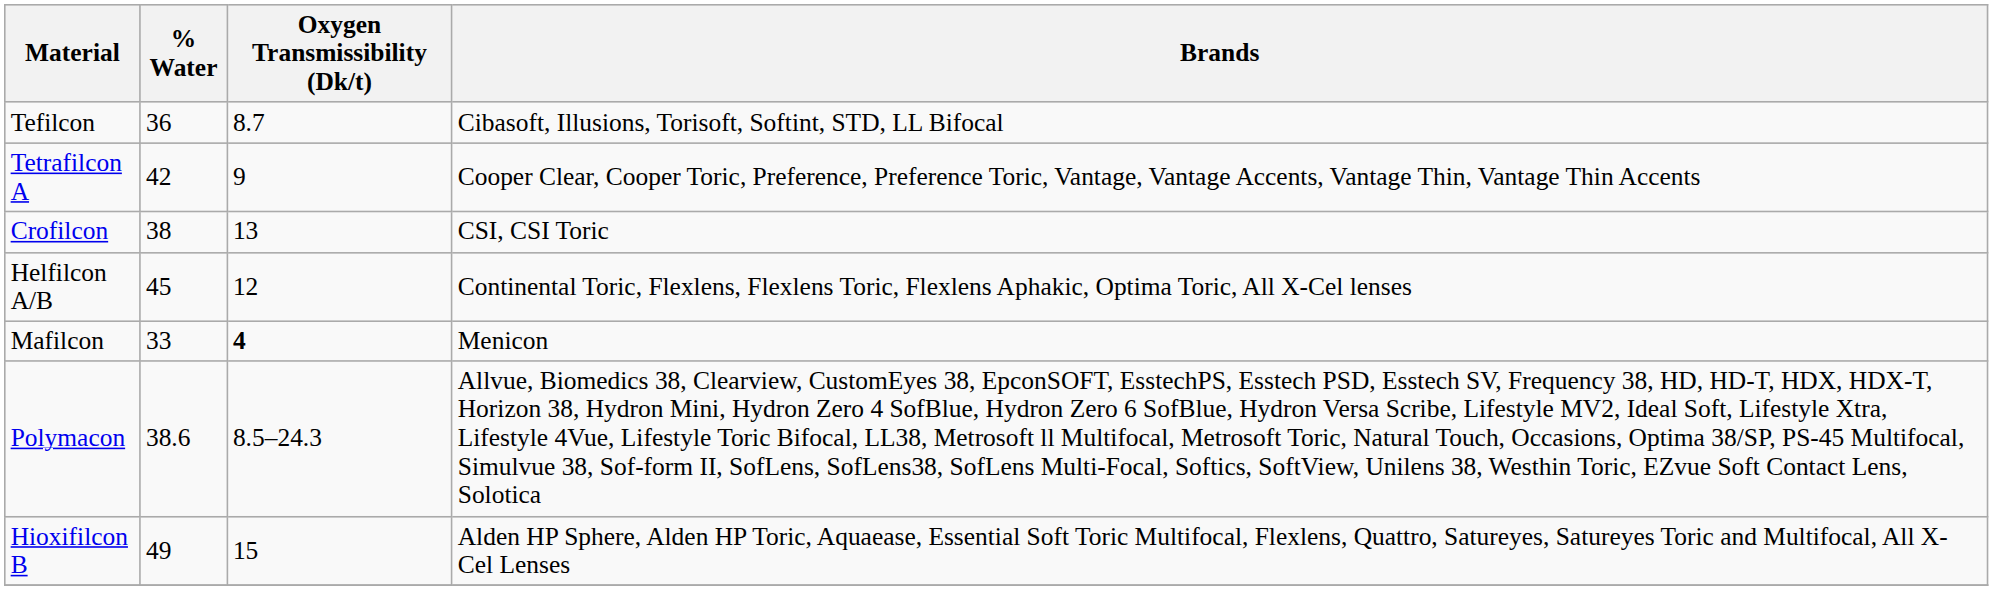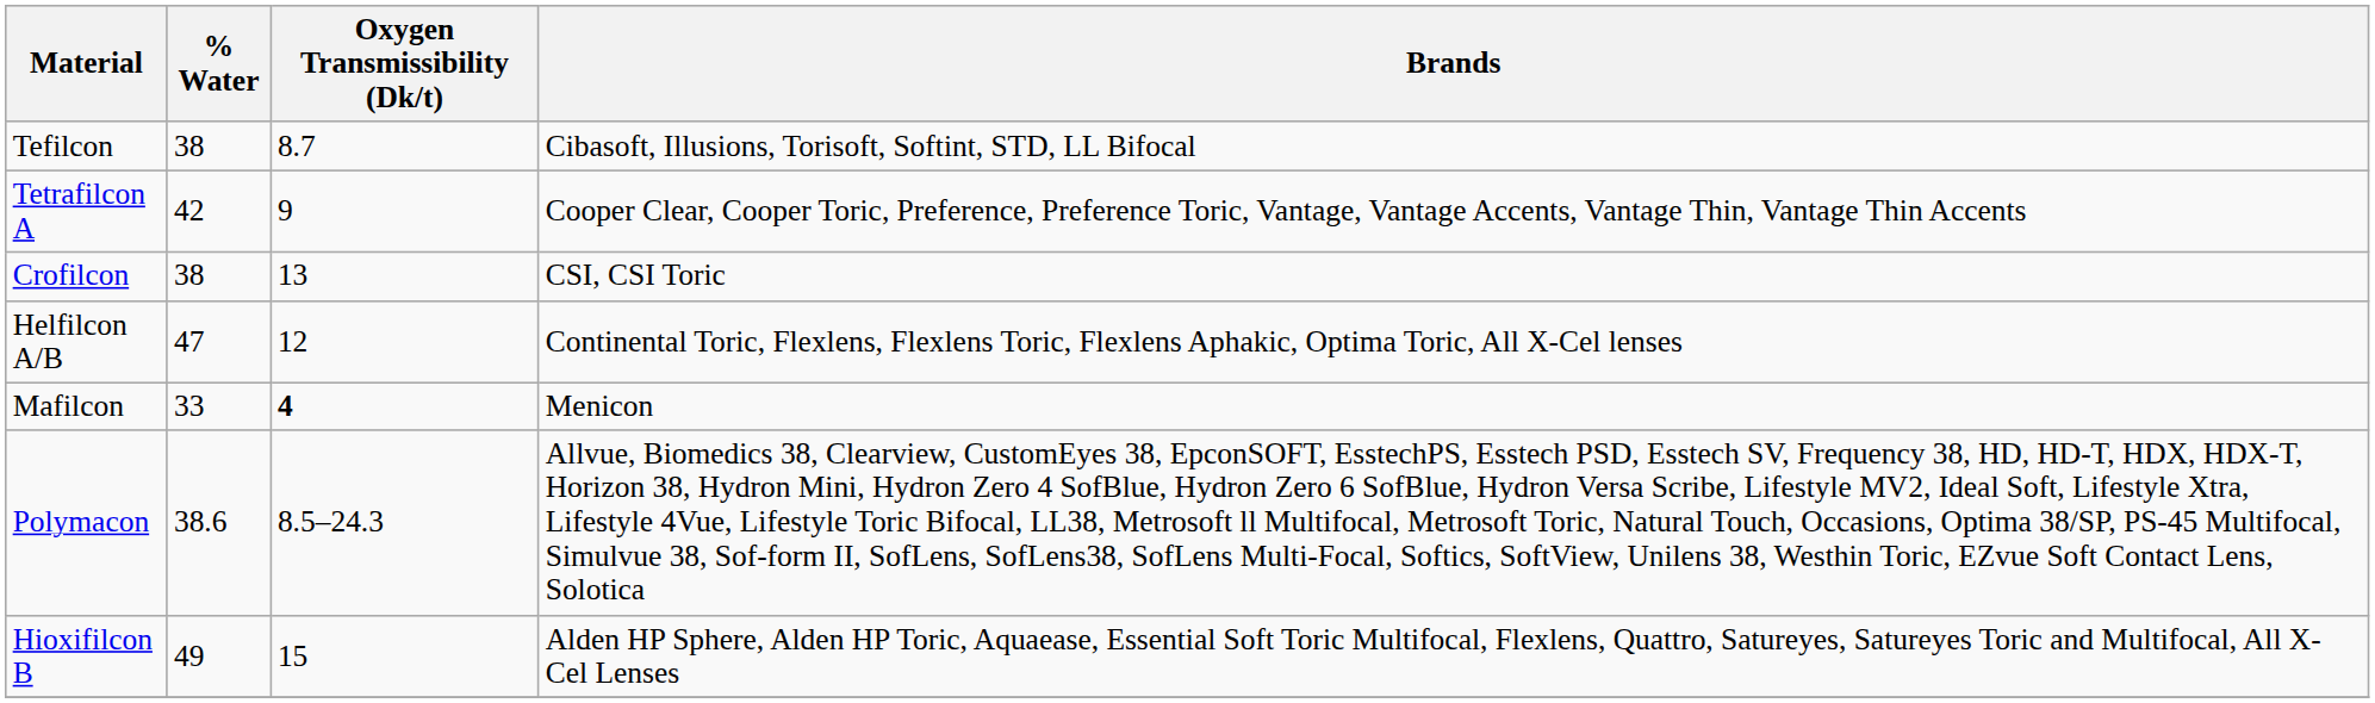 <table class="wikitable sortable">
 <tr>
 <th>Material</th>
 <th>% Water</th>
 <th>Oxygen Transmissibility (Dk/t)</th>
 <th>Brands</th>
 </tr>
 <tr>
 <td>Tefilcon</td>
-<td>36</td>
+<td>38</td>
 <td>8.7</td>
 <td>Cibasoft, Illusions, Torisoft, Softint, STD, LL Bifocal</td>
 </tr>
 <tr>
 <td><a href='#'>Tetrafilcon A</a></td>
 <td>42</td>
 <td>9</td>
 <td>Cooper Clear, Cooper Toric, Preference, Preference Toric, Vantage, Vantage Accents, Vantage Thin, Vantage Thin Accents</td>
 </tr>
 <tr>
 <td><a href='#'>Crofilcon</a></td>
 <td>38</td>
 <td>13</td>
 <td>CSI, CSI Toric</td>
 </tr>
 <tr>
 <td>Helfilcon A/B</td>
-<td>45</td>
+<td>47</td>
 <td>12</td>
 <td>Continental Toric, Flexlens, Flexlens Toric, Flexlens Aphakic, Optima Toric, All X-Cel lenses</td>
 </tr>
 <tr>
 <td>Mafilcon</td>
 <td>33</td>
 <td><strong>4</strong></td>
 <td>Menicon</td>
 </tr>
 <tr>
 <td><a href='#'>Polymacon</a></td>
 <td>38.6</td>
 <td>8.5–24.3</td>
 <td>Allvue, Biomedics 38, Clearview, CustomEyes 38, EpconSOFT, EsstechPS, Esstech PSD, Esstech SV, Frequency 38, HD, HD-T, HDX, HDX-T, Horizon 38, Hydron Mini, Hydron Zero 4 SofBlue, Hydron Zero 6 SofBlue, Hydron Versa Scribe, Lifestyle MV2, Ideal Soft, Lifestyle Xtra, Lifestyle 4Vue, Lifestyle Toric Bifocal, LL38, Metrosoft ll Multifocal, Metrosoft Toric, Natural Touch, Occasions, Optima 38/SP, PS-45 Multifocal, Simulvue 38, Sof-form II, SofLens, SofLens38, SofLens Multi-Focal, Softics, SoftView, Unilens 38, Westhin Toric, EZvue Soft Contact Lens, Solotica</td>
 </tr>
 <tr>
 <td><a href='#'>Hioxifilcon B</a></td>
 <td>49</td>
 <td>15</td>
 <td>Alden HP Sphere, Alden HP Toric, Aquaease, Essential Soft Toric Multifocal, Flexlens, Quattro, Satureyes, Satureyes Toric and Multifocal, All X-Cel Lenses</td>
 </tr>
 <tr>
 </tr>
 </table>
